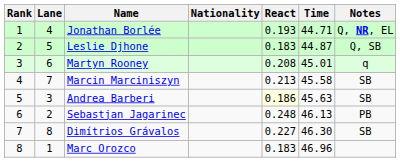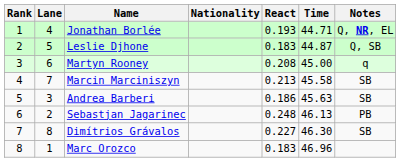 <table class="wikitable sortable" style="text-align:center">
 <tr>
 <th>Rank</th>
 <th>Lane</th>
 <th>Name</th>
 <th>Nationality</th>
 <th>React</th>
 <th>Time</th>
 <th>Notes</th>
 </tr>
 <tr bgcolor=ccffcc>
 <td>1</td>
 <td>4</td>
 <td align="left"><a href='#'>Jonathan Borlée</a></td>
 <td align=left></td>
 <td>0.193</td>
 <td>44.71</td>
 <td>Q, <strong><a href='#'>NR</a></strong>, EL</td>
 </tr>
 <tr bgcolor=ccffcc>
 <td>2</td>
 <td>5</td>
 <td align="left"><a href='#'>Leslie Djhone</a></td>
 <td align=left></td>
 <td>0.183</td>
 <td>44.87</td>
 <td>Q, SB</td>
 </tr>
 <tr bgcolor=ddffdd>
 <td>3</td>
 <td>6</td>
 <td align="left"><a href='#'>Martyn Rooney</a></td>
 <td align=left></td>
 <td>0.208</td>
-<td>45.01</td>
+<td>45.00</td>
 <td>q</td>
 </tr>
 <tr>
 <td>4</td>
 <td>7</td>
 <td align="left"><a href='#'>Marcin Marciniszyn</a></td>
 <td align=left></td>
 <td>0.213</td>
 <td>45.58</td>
 <td>SB</td>
 </tr>
 <tr>
 <td>5</td>
 <td>3</td>
 <td align="left"><a href='#'>Andrea Barberi</a></td>
 <td align=left></td>
-<td style="background: lightyellow;">0.186</td>
+<td>0.186</td>
 <td>45.63</td>
 <td>SB</td>
 </tr>
 <tr>
 <td>6</td>
 <td>2</td>
 <td align="left"><a href='#'>Sebastjan Jagarinec</a></td>
 <td align=left></td>
 <td>0.248</td>
 <td>46.13</td>
 <td>PB</td>
 </tr>
 <tr>
 <td>7</td>
 <td>8</td>
 <td align="left"><a href='#'>Dimítrios Grávalos</a></td>
 <td align=left></td>
 <td>0.227</td>
 <td>46.30</td>
 <td>SB</td>
 </tr>
 <tr>
 <td>8</td>
 <td>1</td>
 <td align="left"><a href='#'>Marc Orozco</a></td>
 <td align=left></td>
 <td>0.183</td>
 <td>46.96</td>
 <td></td>
 </tr>
 </table>
